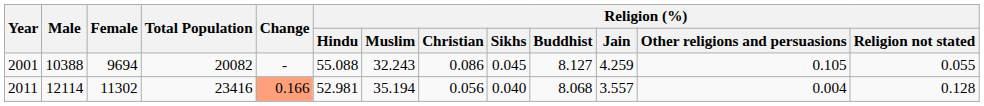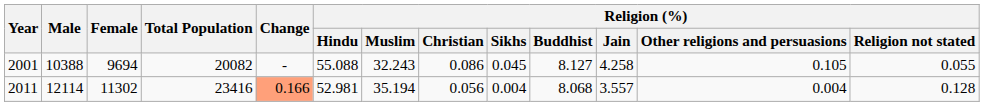 <table class="wikitable">
 <tr>
 <th rowspan="2">Year</th>
 <th rowspan="2">Male</th>
 <th rowspan="2">Female</th>
 <th rowspan="2">Total Population</th>
 <th rowspan="2">Change</th>
 <th colspan="8">Religion (%)</th>
 </tr>
 <tr>
 <th>Hindu</th>
 <th>Muslim</th>
 <th>Christian</th>
 <th>Sikhs</th>
 <th>Buddhist</th>
 <th>Jain</th>
 <th>Other religions and persuasions</th>
 <th>Religion not stated</th>
 </tr>
 <tr>
 <td>2001</td>
 <td style="text-align:right;">10388</td>
 <td style="text-align:right;">9694</td>
 <td style="text-align:right;">20082</td>
 <td style="text-align:center;">-</td>
 <td style="text-align:right;">55.088</td>
 <td style="text-align:right;">32.243</td>
 <td style="text-align:right;">0.086</td>
 <td style="text-align:right;">0.045</td>
 <td style="text-align:right;">8.127</td>
-<td style="text-align:right;">4.259</td>
+<td style="text-align:right;">4.258</td>
 <td style="text-align:right;">0.105</td>
 <td style="text-align:right;">0.055</td>
 </tr>
 <tr>
 <td>2011</td>
 <td style="text-align:right;">12114</td>
 <td style="text-align:right;">11302</td>
 <td style="text-align:right;">23416</td>
 <td style="background: lightsalmon; text-align:right;">0.166</td>
 <td style="text-align:right;">52.981</td>
 <td style="text-align:right;">35.194</td>
 <td style="text-align:right;">0.056</td>
-<td style="text-align:right;">0.040</td>
+<td style="text-align:right;">0.004</td>
 <td style="text-align:right;">8.068</td>
 <td style="text-align:right;">3.557</td>
 <td style="text-align:right;">0.004</td>
 <td style="text-align:right;">0.128</td>
 </tr>
 </table>
